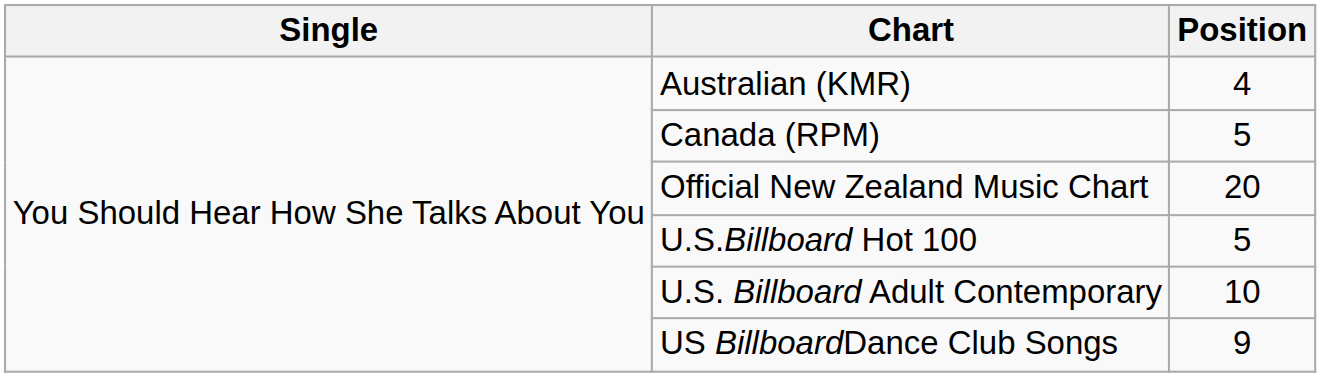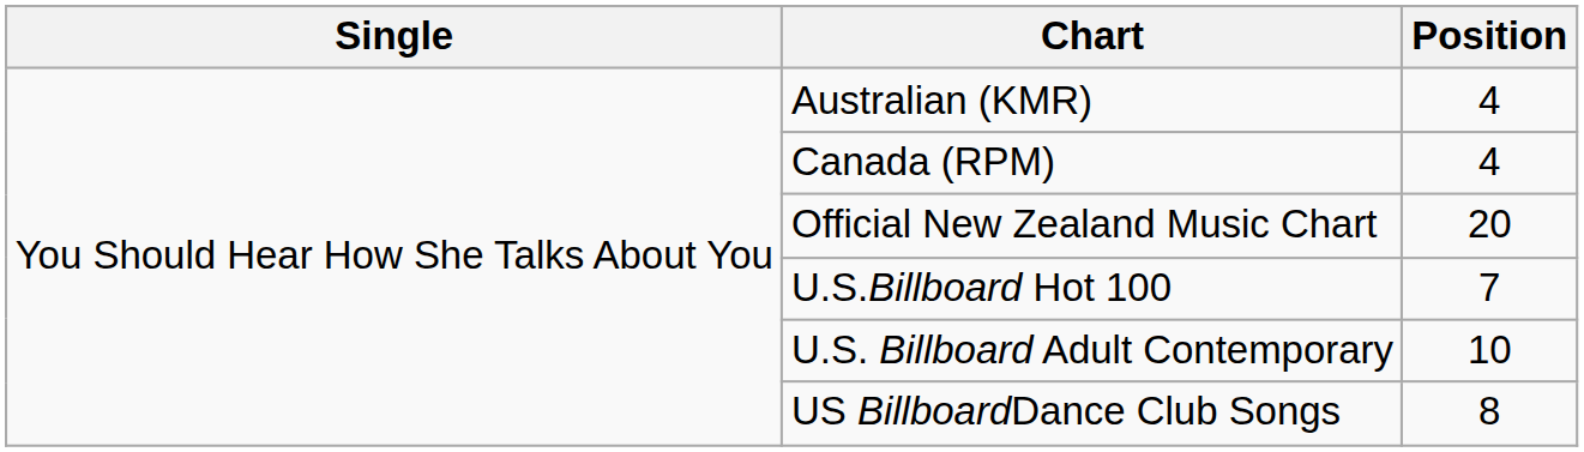 <table class="wikitable">
 <tr>
 <th>Single</th>
 <th>Chart</th>
 <th>Position</th>
 </tr>
 <tr>
 <td rowspan=6>You Should Hear How She Talks About You</td>
 <td>Australian (KMR)</td>
 <td align="center">4</td>
 </tr>
 <tr>
 <td>Canada (RPM)<br></td>
-<td align="center">5</td>
+<td align="center">4</td>
 </tr>
 <tr>
 <td>Official New Zealand Music Chart<br></td>
 <td align="center">20</td>
 </tr>
 <tr>
 <td>U.S.<em>Billboard</em> Hot 100</td>
-<td align="center">5</td>
+<td align="center">7</td>
 </tr>
 <tr>
 <td>U.S. <em>Billboard</em> Adult Contemporary <br></td>
 <td align="center">10</td>
 </tr>
 <tr>
 <td>US <em>Billboard</em>Dance Club Songs<br></td>
-<td align="center">9</td>
+<td align="center">8</td>
 </tr>
 </table>
